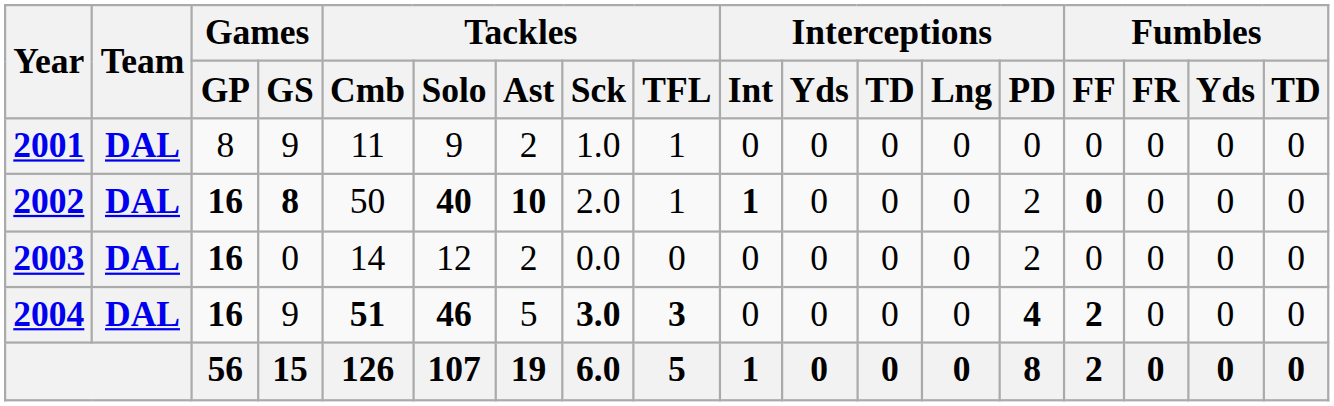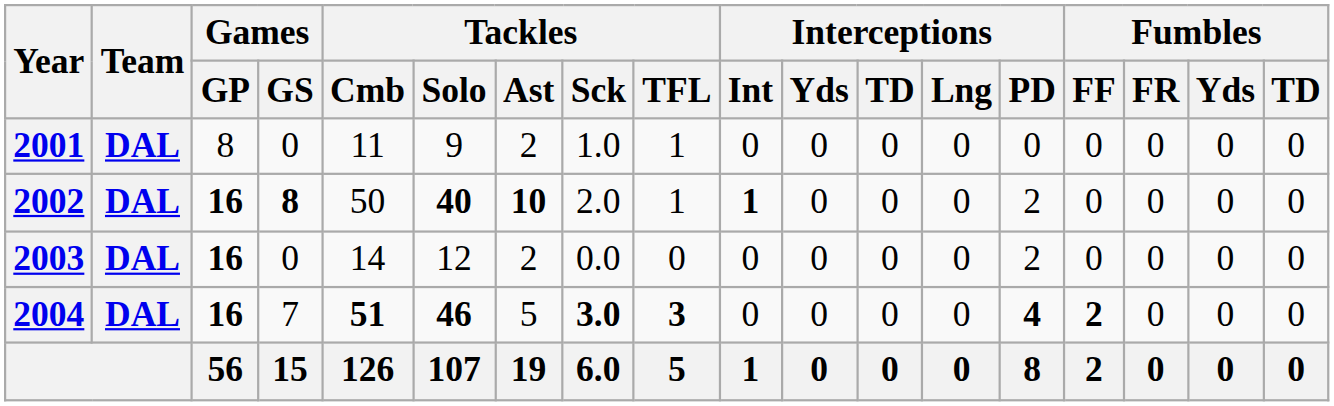 <table class="wikitable" style="text-align:center">
 <tr>
 <th rowspan="2">Year</th>
 <th rowspan="2">Team</th>
 <th colspan="2">Games</th>
 <th colspan="5">Tackles</th>
 <th colspan="5">Interceptions</th>
 <th colspan="4">Fumbles</th>
 </tr>
 <tr>
 <th>GP</th>
 <th>GS</th>
 <th>Cmb</th>
 <th>Solo</th>
 <th>Ast</th>
 <th>Sck</th>
 <th>TFL</th>
 <th>Int</th>
 <th>Yds</th>
 <th>TD</th>
 <th>Lng</th>
 <th>PD</th>
 <th>FF</th>
 <th>FR</th>
 <th>Yds</th>
 <th>TD</th>
 </tr>
 <tr>
 <th><a href='#'>2001</a></th>
 <th><a href='#'>DAL</a></th>
 <td>8</td>
-<td>9</td>
+<td>0</td>
 <td>11</td>
 <td>9</td>
 <td>2</td>
 <td>1.0</td>
 <td>1</td>
 <td>0</td>
 <td>0</td>
 <td>0</td>
 <td>0</td>
 <td>0</td>
 <td>0</td>
 <td>0</td>
 <td>0</td>
 <td>0</td>
 </tr>
 <tr>
 <th><a href='#'>2002</a></th>
 <th><a href='#'>DAL</a></th>
 <td><strong>16</strong></td>
 <td><strong>8</strong></td>
 <td>50</td>
 <td><strong>40</strong></td>
 <td><strong>10</strong></td>
 <td>2.0</td>
 <td>1</td>
 <td><strong>1</strong></td>
 <td>0</td>
 <td>0</td>
 <td>0</td>
 <td>2</td>
-<td><strong>0</strong></td>
+<td>0</td>
 <td>0</td>
 <td>0</td>
 <td>0</td>
 </tr>
 <tr>
 <th><a href='#'>2003</a></th>
 <th><a href='#'>DAL</a></th>
 <td><strong>16</strong></td>
 <td>0</td>
 <td>14</td>
 <td>12</td>
 <td>2</td>
 <td>0.0</td>
 <td>0</td>
 <td>0</td>
 <td>0</td>
 <td>0</td>
 <td>0</td>
 <td>2</td>
 <td>0</td>
 <td>0</td>
 <td>0</td>
 <td>0</td>
 </tr>
 <tr>
 <th><a href='#'>2004</a></th>
 <th><a href='#'>DAL</a></th>
 <td><strong>16</strong></td>
-<td>9</td>
+<td>7</td>
 <td><strong>51</strong></td>
 <td><strong>46</strong></td>
 <td>5</td>
 <td><strong>3.0</strong></td>
 <td><strong>3</strong></td>
 <td>0</td>
 <td>0</td>
 <td>0</td>
 <td>0</td>
 <td><strong>4</strong></td>
 <td><strong>2</strong></td>
 <td>0</td>
 <td>0</td>
 <td>0</td>
 </tr>
 <tr>
 <th colspan="2"></th>
 <th>56</th>
 <th>15</th>
 <th>126</th>
 <th>107</th>
 <th>19</th>
 <th>6.0</th>
 <th>5</th>
 <th>1</th>
 <th>0</th>
 <th>0</th>
 <th>0</th>
 <th>8</th>
 <th>2</th>
 <th>0</th>
 <th>0</th>
 <th>0</th>
 </tr>
 </table>
